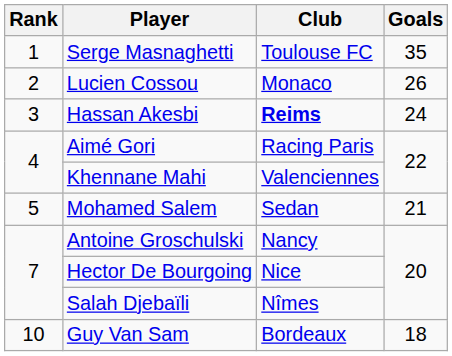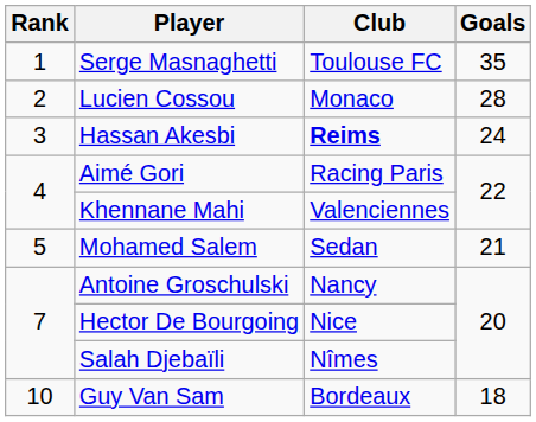 <table class="wikitable" style="text-align:center">
 <tr>
 <th>Rank</th>
 <th>Player</th>
 <th>Club</th>
 <th>Goals</th>
 </tr>
 <tr>
 <td>1</td>
 <td align="left"> <a href='#'>Serge Masnaghetti</a></td>
 <td align="left"><a href='#'>Toulouse FC</a></td>
 <td>35</td>
 </tr>
 <tr>
 <td>2</td>
 <td align="left"> <a href='#'>Lucien Cossou</a></td>
 <td align="left"><a href='#'>Monaco</a></td>
-<td>26</td>
+<td>28</td>
 </tr>
 <tr>
 <td>3</td>
 <td align="left"> <a href='#'>Hassan Akesbi</a></td>
 <td align="left"><strong><a href='#'>Reims</a></strong></td>
 <td>24</td>
 </tr>
 <tr>
 <td rowspan="2">4</td>
 <td align="left"> <a href='#'>Aimé Gori</a></td>
 <td align="left"><a href='#'>Racing Paris</a></td>
 <td rowspan="2">22</td>
 </tr>
 <tr>
 <td align="left"> <a href='#'>Khennane Mahi</a></td>
 <td align="left"><a href='#'>Valenciennes</a></td>
 </tr>
 <tr>
 <td>5</td>
 <td align="left"> <a href='#'>Mohamed Salem</a></td>
 <td align="left"><a href='#'>Sedan</a></td>
 <td>21</td>
 </tr>
 <tr>
 <td rowspan="3">7</td>
 <td align="left">  <a href='#'>Antoine Groschulski</a></td>
 <td align="left"><a href='#'>Nancy</a></td>
 <td rowspan="3">20</td>
 </tr>
 <tr>
 <td align="left">  <a href='#'>Hector De Bourgoing</a></td>
 <td align="left"><a href='#'>Nice</a></td>
 </tr>
 <tr>
 <td align="left"> <a href='#'>Salah Djebaïli</a></td>
 <td align="left"><a href='#'>Nîmes</a></td>
 </tr>
 <tr>
 <td>10</td>
 <td align="left"> <a href='#'>Guy Van Sam</a></td>
 <td align="left"><a href='#'>Bordeaux</a></td>
 <td>18</td>
 </tr>
 </table>
